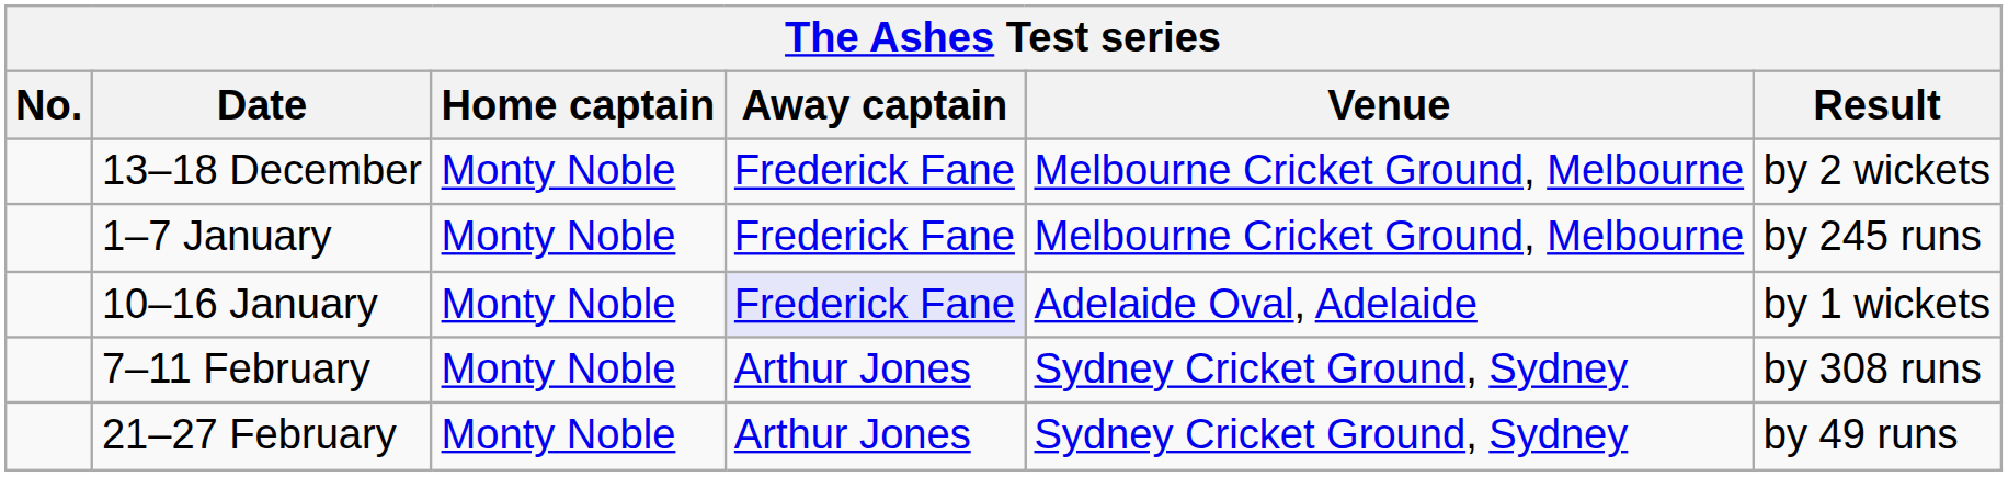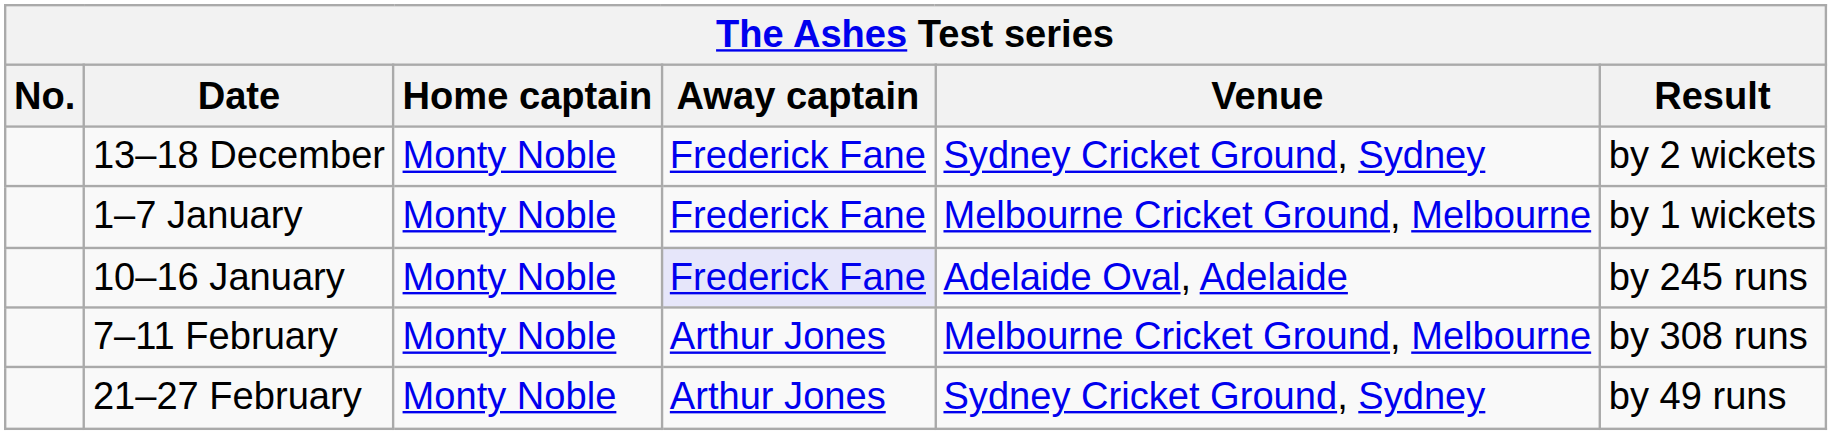 <table class="wikitable">
 <tr>
 <th colspan="9"><a href='#'>The Ashes</a> Test series</th>
 </tr>
 <tr>
 <th>No.</th>
 <th>Date</th>
 <th>Home captain</th>
 <th>Away captain</th>
 <th>Venue</th>
 <th>Result</th>
 </tr>
 <tr>
 <td></td>
 <td>13–18 December</td>
 <td><a href='#'>Monty Noble</a></td>
 <td><a href='#'>Frederick Fane</a></td>
-<td><a href='#'>Melbourne Cricket Ground</a>, <a href='#'>Melbourne</a></td>
+<td><a href='#'>Sydney Cricket Ground</a>, <a href='#'>Sydney</a></td>
 <td> by 2 wickets</td>
 </tr>
 <tr>
 <td></td>
 <td>1–7 January</td>
 <td><a href='#'>Monty Noble</a></td>
 <td><a href='#'>Frederick Fane</a></td>
 <td><a href='#'>Melbourne Cricket Ground</a>, <a href='#'>Melbourne</a></td>
-<td> by 245 runs</td>
+<td> by 1 wickets</td>
 </tr>
 <tr>
 <td></td>
 <td>10–16 January</td>
 <td><a href='#'>Monty Noble</a></td>
 <td style="background: lavender;"><a href='#'>Frederick Fane</a></td>
 <td><a href='#'>Adelaide Oval</a>, <a href='#'>Adelaide</a></td>
-<td> by 1 wickets</td>
+<td> by 245 runs</td>
 </tr>
 <tr>
 <td></td>
 <td>7–11 February</td>
 <td><a href='#'>Monty Noble</a></td>
 <td><a href='#'>Arthur Jones</a></td>
-<td><a href='#'>Sydney Cricket Ground</a>, <a href='#'>Sydney</a></td>
+<td><a href='#'>Melbourne Cricket Ground</a>, <a href='#'>Melbourne</a></td>
 <td> by 308 runs</td>
 </tr>
 <tr>
 <td></td>
 <td>21–27 February</td>
 <td><a href='#'>Monty Noble</a></td>
 <td><a href='#'>Arthur Jones</a></td>
 <td><a href='#'>Sydney Cricket Ground</a>, <a href='#'>Sydney</a></td>
 <td> by 49 runs</td>
 </tr>
 </table>
